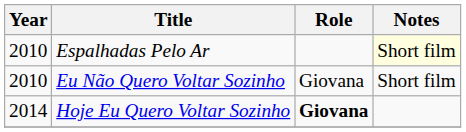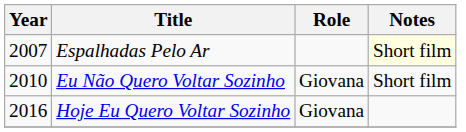 <table class="wikitable sortable">
 <tr>
 <th>Year</th>
 <th>Title</th>
 <th>Role</th>
 <th>Notes</th>
 </tr>
 <tr>
-<td>2010</td>
+<td>2007</td>
 <td><em>Espalhadas Pelo Ar</em></td>
 <td></td>
 <td style="background: lightyellow;">Short film</td>
 </tr>
 <tr>
 <td>2010</td>
 <td><em><a href='#'>Eu Não Quero Voltar Sozinho</a></em></td>
 <td>Giovana</td>
 <td>Short film</td>
 </tr>
 <tr>
-<td>2014</td>
+<td>2016</td>
 <td><em><a href='#'>Hoje Eu Quero Voltar Sozinho</a></em></td>
-<td><strong>Giovana</strong></td>
+<td>Giovana</td>
 <td></td>
 </tr>
 <tr>
 </tr>
 </table>
